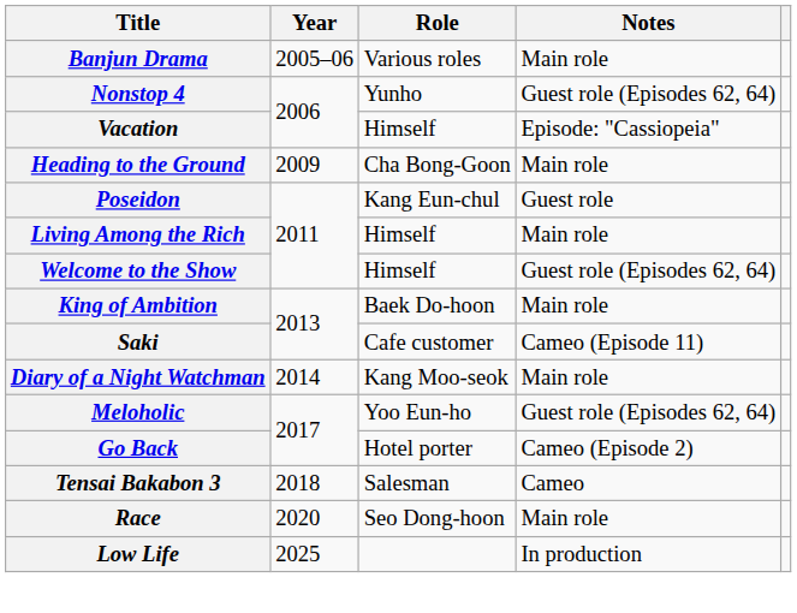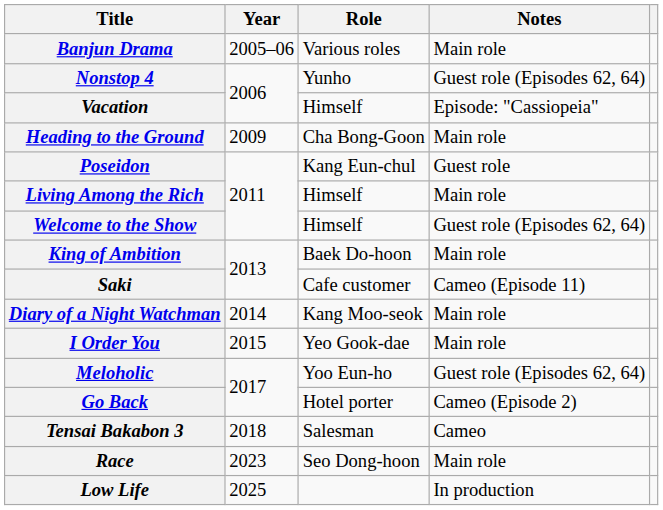 <table class="wikitable plainrowheaders sortable">
 <tr>
 <th scope="col">Title</th>
 <th scope="col">Year</th>
 <th scope="col">Role</th>
 <th scope="col" class="unsortable">Notes</th>
 <th scope="col" class="unsortable"></th>
 </tr>
 <tr>
 <th scope="row"><em><a href='#'>Banjun Drama</a></em></th>
 <td>2005–06</td>
 <td>Various roles</td>
 <td>Main role</td>
 <td></td>
 </tr>
 <tr>
 <th scope="row"><em><a href='#'>Nonstop 4</a></em></th>
 <td rowspan="2">2006</td>
 <td>Yunho</td>
 <td>Guest role (Episodes 62, 64)</td>
 <td></td>
 </tr>
 <tr>
 <th scope="row"><em>Vacation</em></th>
 <td>Himself</td>
 <td>Episode: "Cassiopeia"</td>
 <td></td>
 </tr>
 <tr>
 <th scope="row"><em><a href='#'>Heading to the Ground</a></em></th>
 <td>2009</td>
 <td>Cha Bong-Goon</td>
 <td>Main role</td>
 <td></td>
 </tr>
 <tr>
 <th scope="row"><em><a href='#'>Poseidon</a></em></th>
 <td rowspan="3">2011</td>
 <td>Kang Eun-chul</td>
 <td>Guest role</td>
 <td></td>
 </tr>
 <tr>
 <th scope="row"><em><a href='#'>Living Among the Rich</a></em></th>
 <td>Himself</td>
 <td>Main role</td>
 <td></td>
 </tr>
 <tr>
 <th scope="row"><em><a href='#'>Welcome to the Show</a></em></th>
 <td>Himself</td>
 <td>Guest role (Episodes 62, 64)</td>
 <td></td>
 </tr>
 <tr>
 <th scope="row"><em><a href='#'>King of Ambition</a></em></th>
 <td rowspan="2">2013</td>
 <td>Baek Do-hoon</td>
 <td>Main role</td>
 <td></td>
 </tr>
 <tr>
 <th scope="row"><em>Saki</em></th>
 <td>Cafe customer</td>
 <td>Cameo (Episode 11)</td>
 <td></td>
 </tr>
 <tr>
 <th scope="row"><em><a href='#'>Diary of a Night Watchman</a></em></th>
 <td>2014</td>
 <td>Kang Moo-seok</td>
 <td>Main role</td>
 <td></td>
 </tr>
 <tr>
+<th scope="row"><em><a href='#'>I Order You</a></em></th>
+<td>2015</td>
+<td>Yeo Gook-dae</td>
+<td>Main role</td>
+<td></td>
+</tr>
+<tr>
 <th scope="row"><em><a href='#'>Meloholic</a></em></th>
 <td rowspan=2>2017</td>
 <td>Yoo Eun-ho</td>
 <td>Guest role (Episodes 62, 64)</td>
 <td></td>
 </tr>
 <tr>
 <th scope="row"><em><a href='#'>Go Back</a></em></th>
 <td>Hotel porter</td>
 <td>Cameo (Episode 2)</td>
 <td></td>
 </tr>
 <tr>
 <th scope="row"><em>Tensai Bakabon 3</em></th>
 <td>2018</td>
 <td>Salesman</td>
 <td>Cameo</td>
 <td></td>
 </tr>
 <tr>
 <th scope="row"><em>Race</em></th>
-<td>2020</td>
+<td>2023</td>
 <td>Seo Dong-hoon</td>
 <td>Main role</td>
 <td></td>
 </tr>
 <tr>
 <th scope="row"><em>Low Life</em></th>
 <td>2025</td>
 <td></td>
 <td>In production</td>
 <td></td>
 </tr>
 </table>
